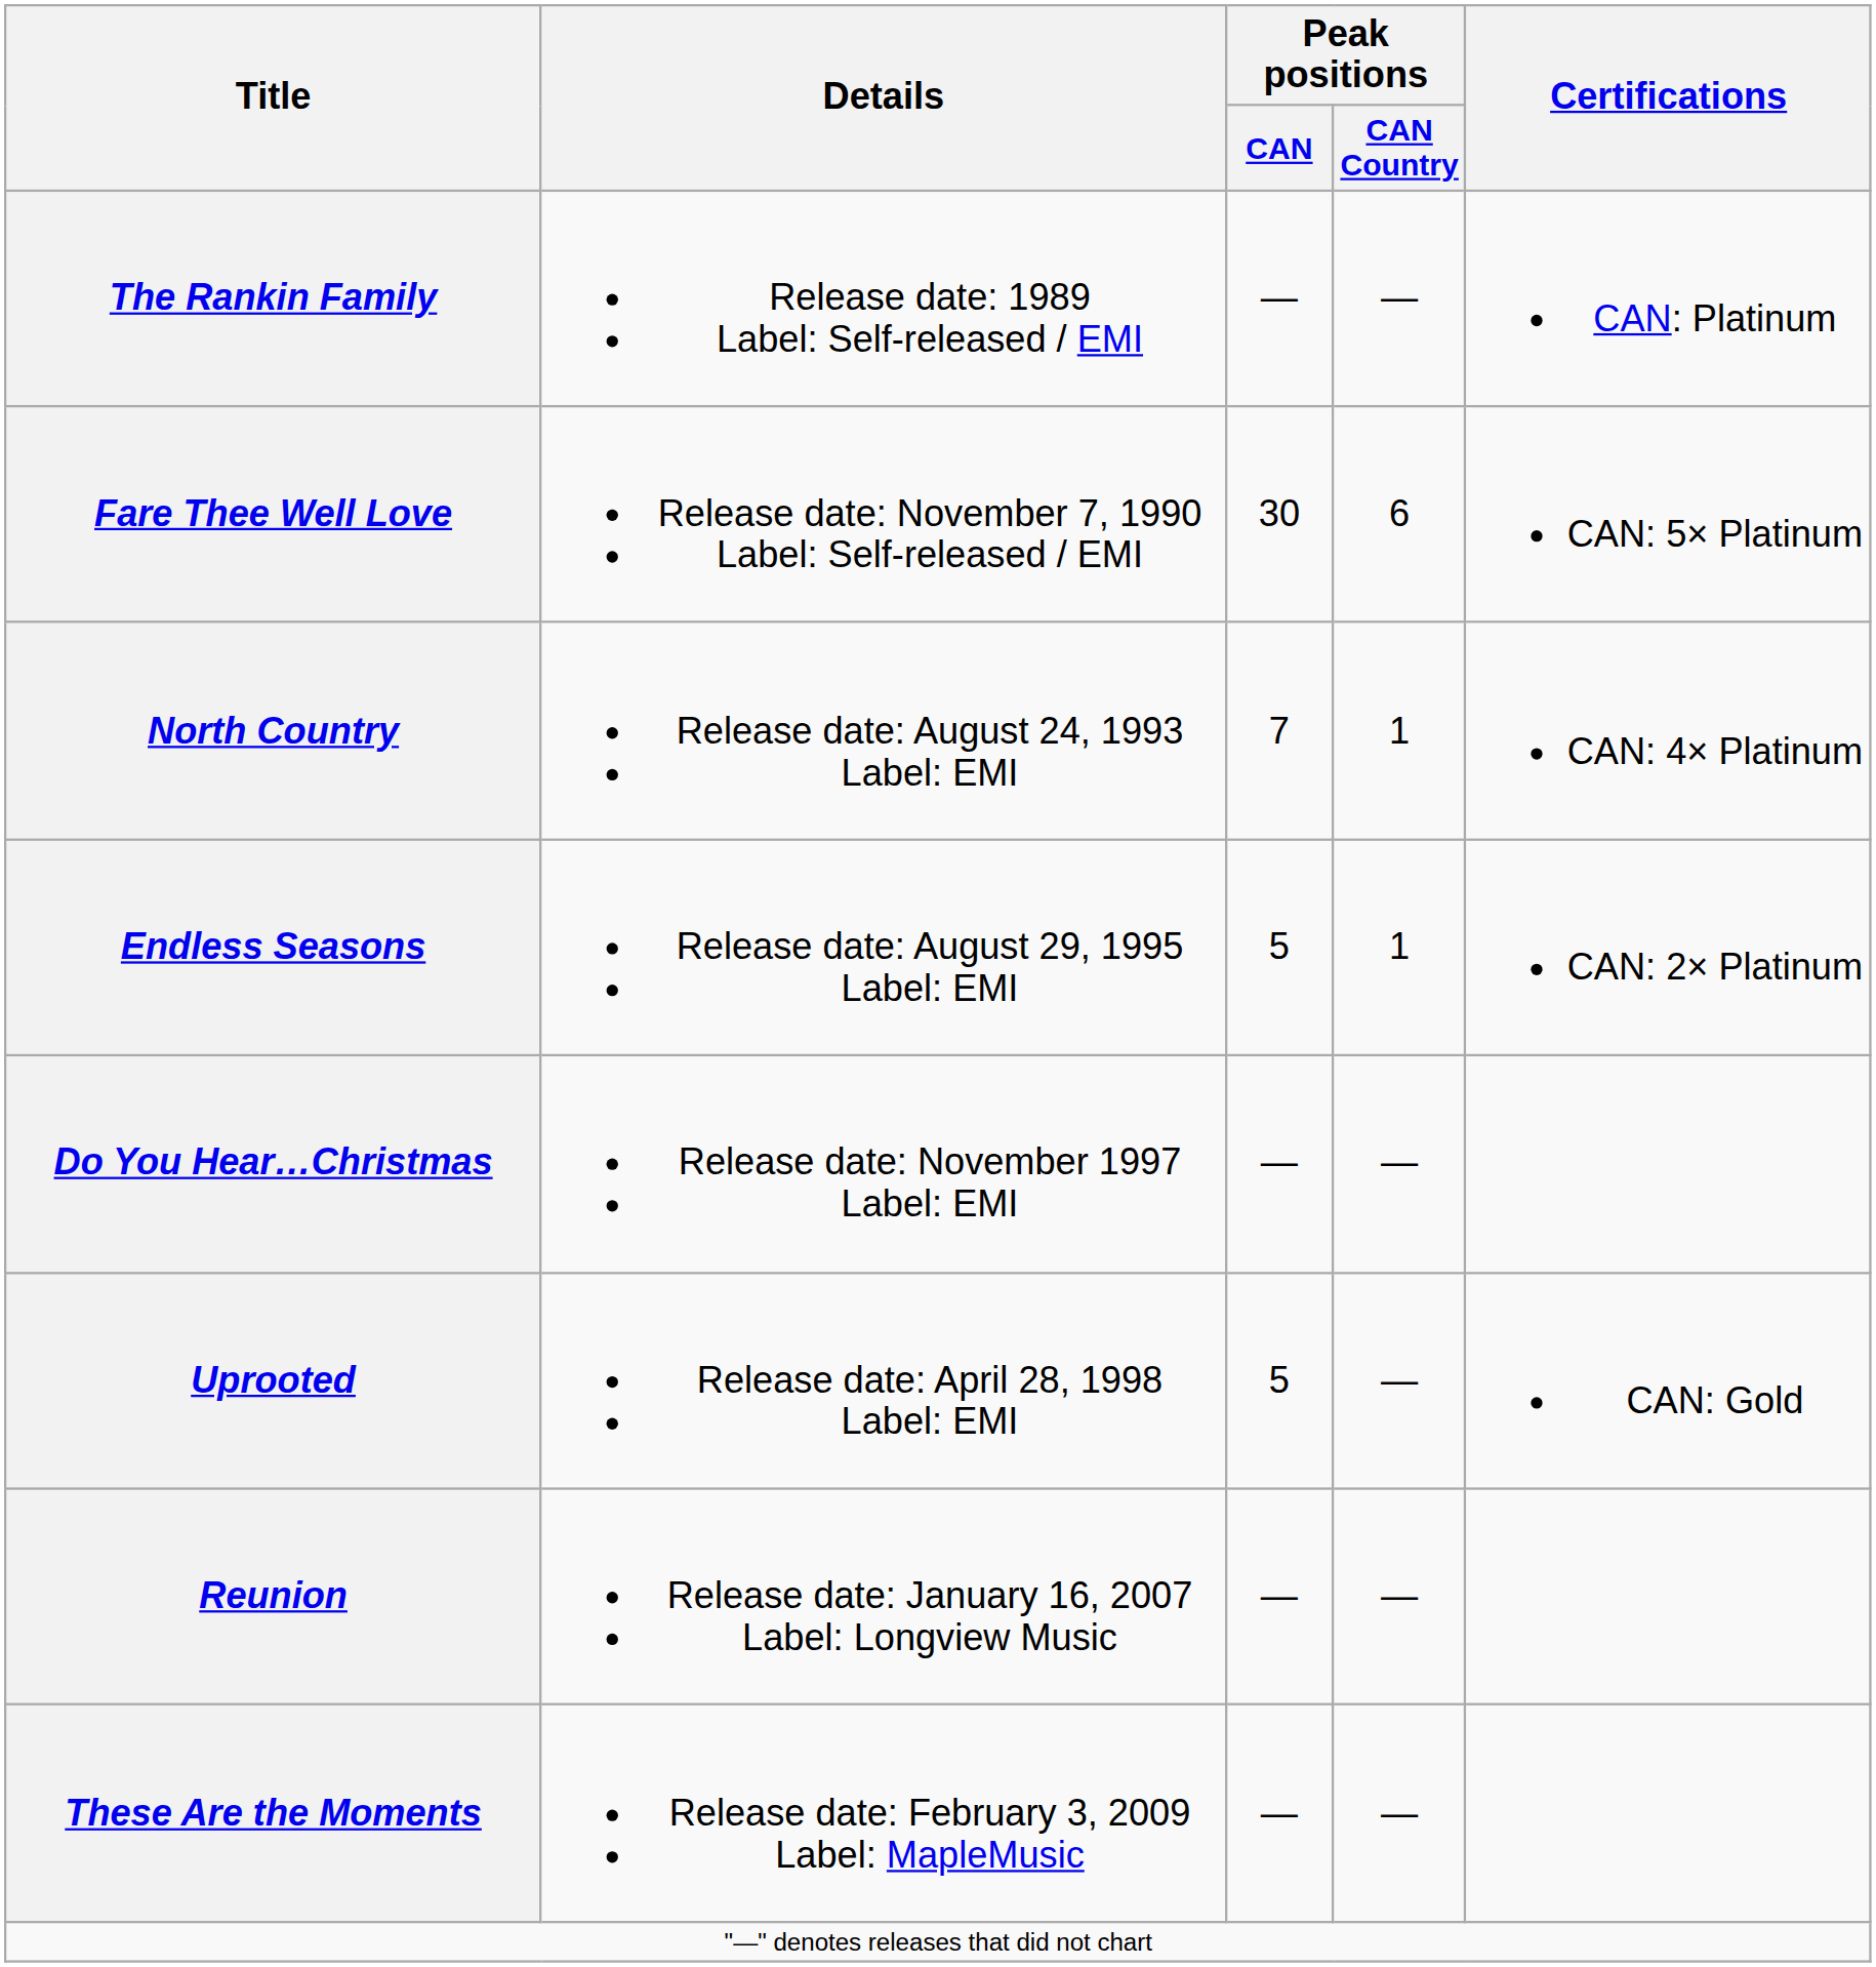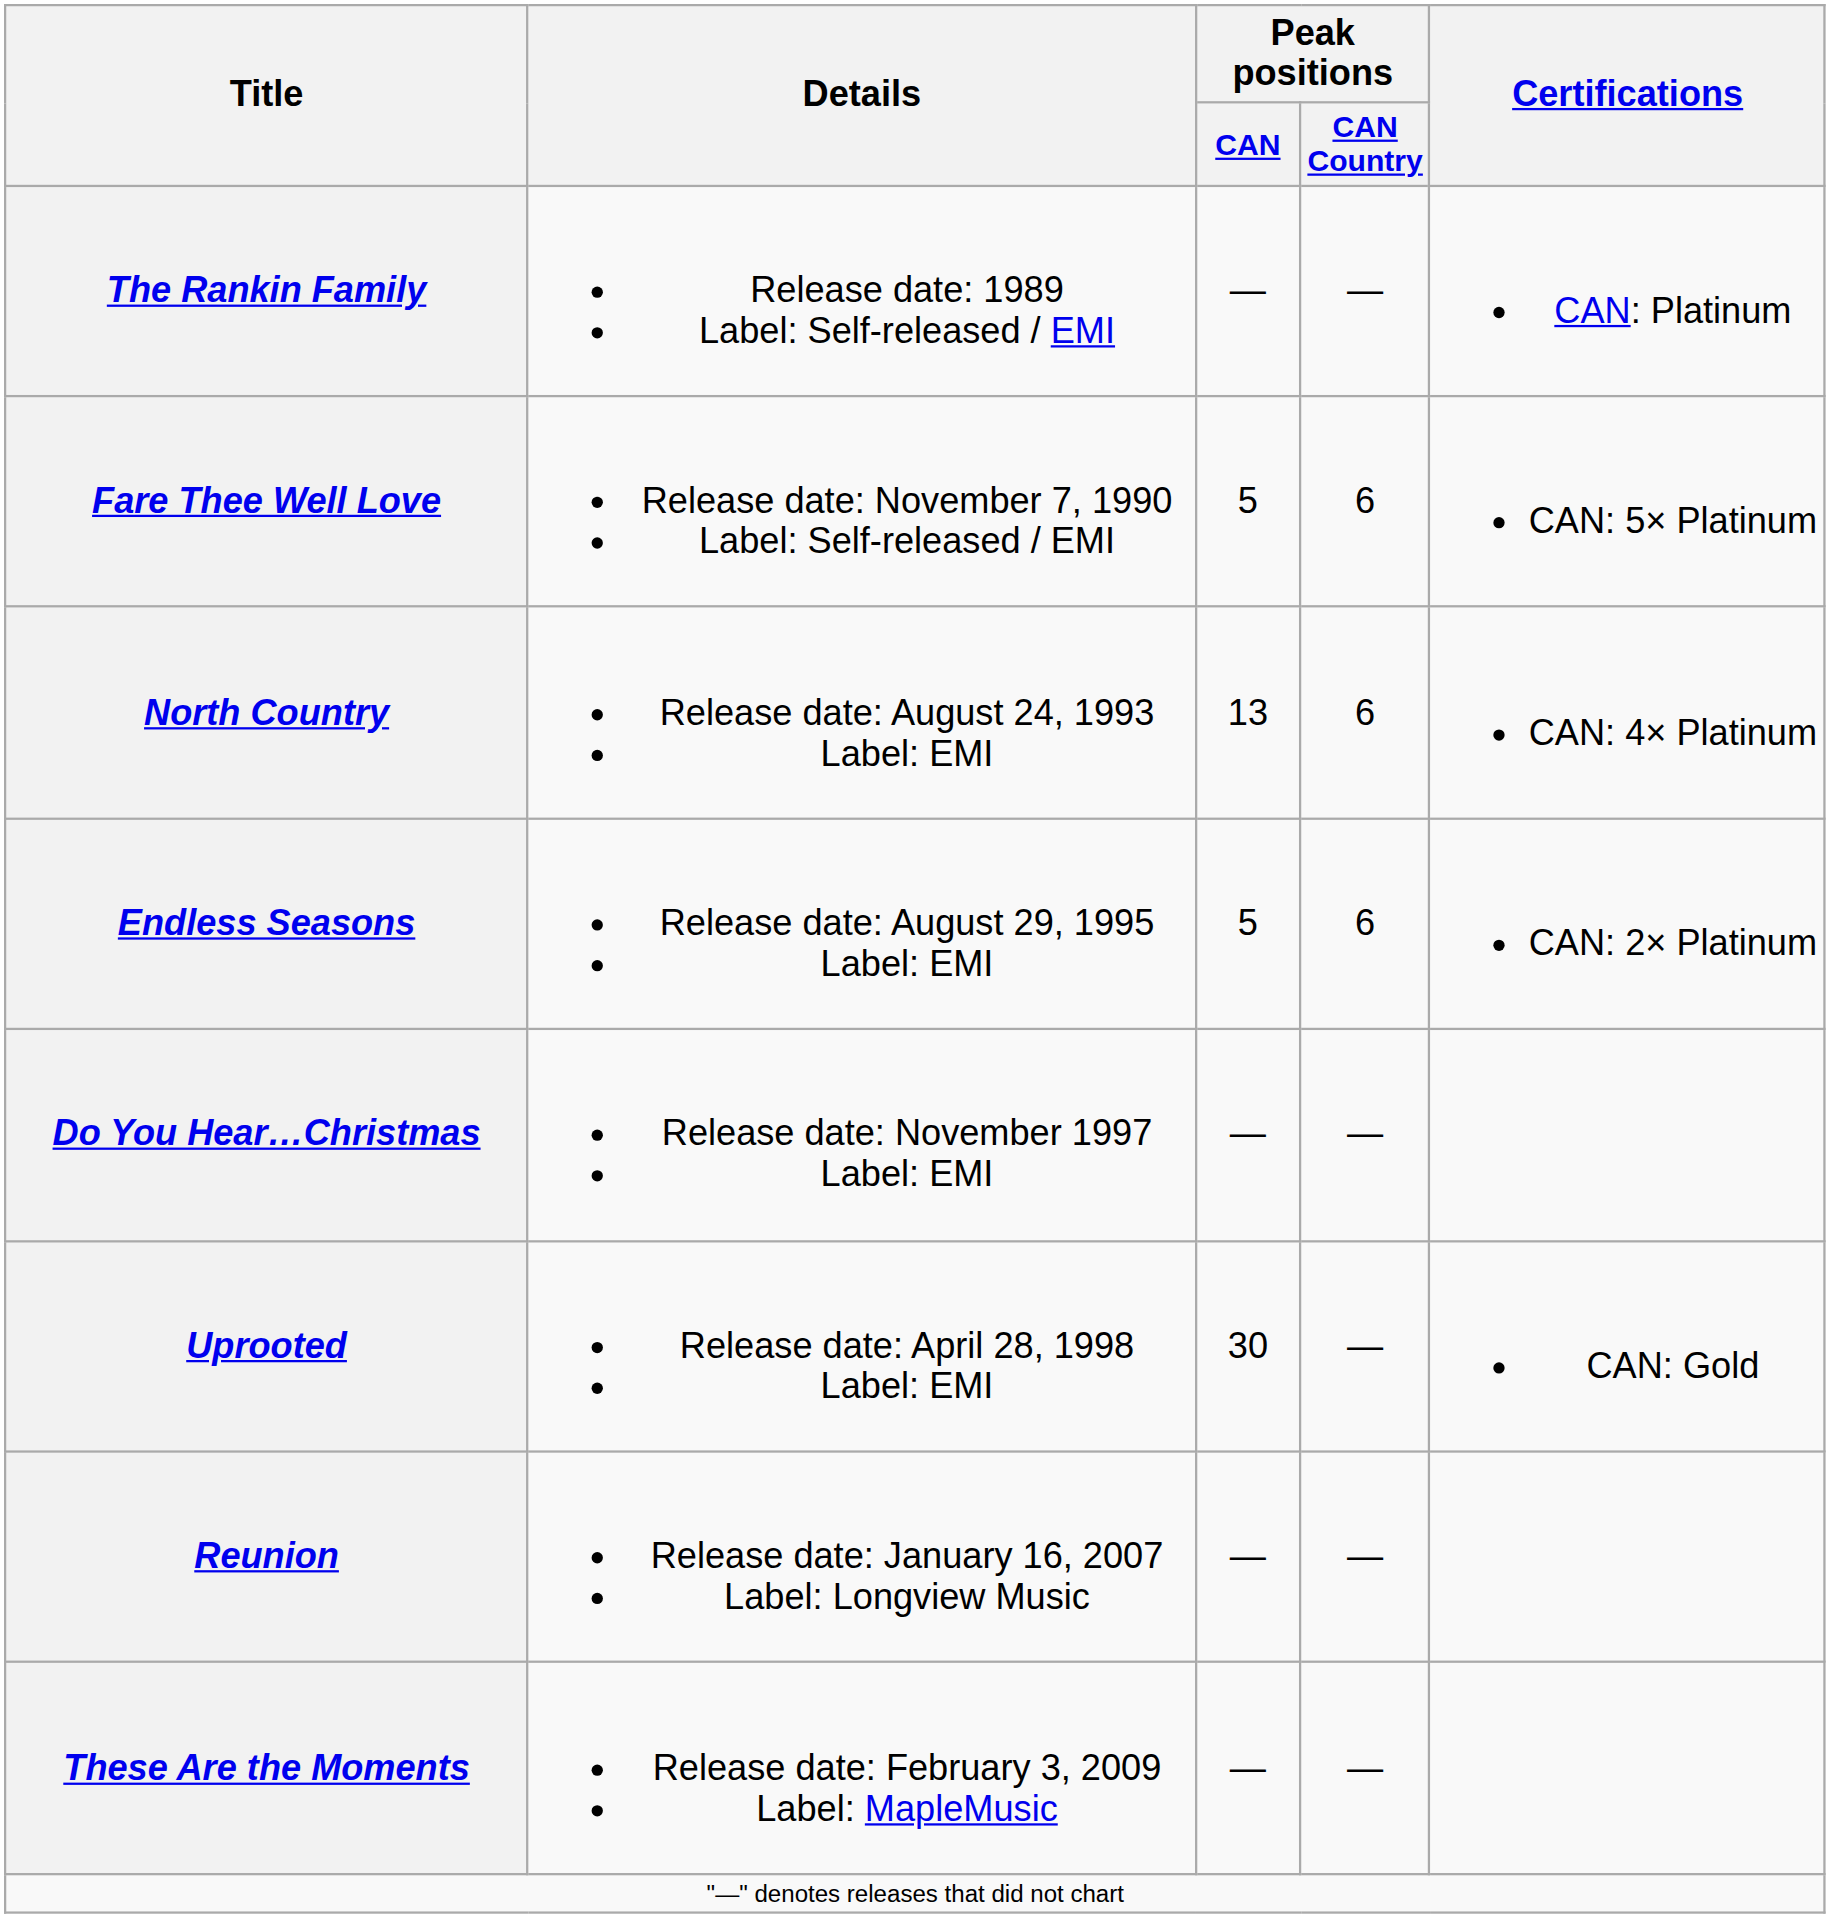 <table class="wikitable plainrowheaders" style="text-align:center;">
 <tr>
 <th rowspan="2" style="width:14em;">Title</th>
 <th rowspan="2" style="width:18em;">Details</th>
 <th colspan="2">Peak positions</th>
 <th rowspan="2"><a href='#'>Certifications</a></th>
 </tr>
 <tr style="font-size:smaller;">
 <th width="40"><a href='#'>CAN</a><br></th>
 <th width="40"><a href='#'>CAN Country</a><br></th>
 </tr>
 <tr>
 <th scope="row"><em><a href='#'>The Rankin Family</a></em></th>
 <td><br><ul><li>Release date: 1989</li><li>Label: Self-released / <a href='#'>EMI</a> </li></ul></td>
 <td>—</td>
 <td>—</td>
 <td><br><ul><li><a href='#'>CAN</a>: Platinum</li></ul></td>
 </tr>
 <tr>
 <th scope="row"><em><a href='#'>Fare Thee Well Love</a></em></th>
 <td><br><ul><li>Release date: November 7, 1990</li><li>Label: Self-released / EMI </li></ul></td>
-<td>30</td>
+<td>5</td>
 <td>6</td>
 <td><br><ul><li>CAN: 5× Platinum</li></ul></td>
 </tr>
 <tr>
 <th scope="row"><em><a href='#'>North Country</a></em></th>
 <td><br><ul><li>Release date: August 24, 1993</li><li>Label: EMI</li></ul></td>
-<td>7</td>
-<td>1</td>
+<td>13</td>
+<td>6</td>
 <td><br><ul><li>CAN: 4× Platinum</li></ul></td>
 </tr>
 <tr>
 <th scope="row"><em><a href='#'>Endless Seasons</a></em></th>
 <td><br><ul><li>Release date: August 29, 1995</li><li>Label: EMI</li></ul></td>
 <td>5</td>
-<td>1</td>
+<td>6</td>
 <td><br><ul><li>CAN: 2× Platinum</li></ul></td>
 </tr>
 <tr>
 <th scope="row"><em><a href='#'>Do You Hear…Christmas</a></em><br></th>
 <td><br><ul><li>Release date: November 1997</li><li>Label: EMI</li></ul></td>
 <td>—</td>
 <td>—</td>
 <td></td>
 </tr>
 <tr>
 <th scope="row"><em><a href='#'>Uprooted</a></em></th>
 <td><br><ul><li>Release date: April 28, 1998</li><li>Label: EMI</li></ul></td>
-<td>5</td>
+<td>30</td>
 <td>—</td>
 <td><br><ul><li>CAN: Gold</li></ul></td>
 </tr>
 <tr>
 <th scope="row"><em><a href='#'>Reunion</a></em></th>
 <td><br><ul><li>Release date: January 16, 2007</li><li>Label: Longview Music</li></ul></td>
 <td>—</td>
 <td>—</td>
 <td></td>
 </tr>
 <tr>
 <th scope="row"><em><a href='#'>These Are the Moments</a></em></th>
 <td><br><ul><li>Release date: February 3, 2009</li><li>Label: <a href='#'>MapleMusic</a></li></ul></td>
 <td>—</td>
 <td>—</td>
 <td></td>
 </tr>
 <tr>
 <td colspan="5" style="font-size:8pt">"—" denotes releases that did not chart</td>
 </tr>
 </table>
